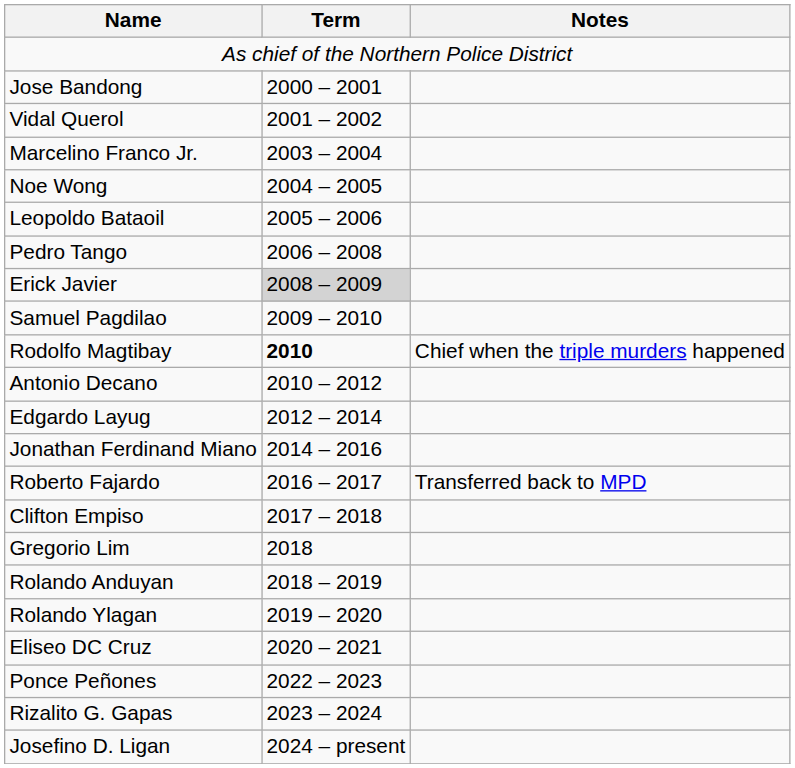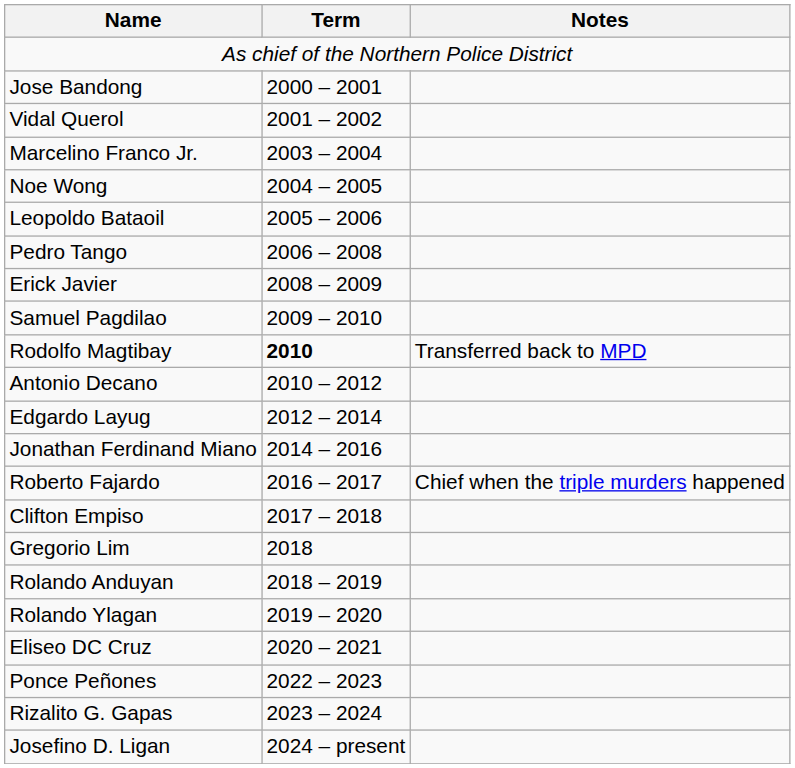 <table class="wikitable sortable">
 <tr>
 <th>Name</th>
 <th>Term</th>
 <th>Notes</th>
 </tr>
 <tr>
 <td colspan="3" align="center"><em>As chief of the Northern Police District</em></td>
 </tr>
 <tr>
 <td>Jose Bandong</td>
 <td>2000 – 2001</td>
 <td></td>
 </tr>
 <tr>
 <td>Vidal Querol</td>
 <td>2001 – 2002</td>
 <td></td>
 </tr>
 <tr>
 <td>Marcelino Franco Jr.</td>
 <td>2003 – 2004</td>
 <td></td>
 </tr>
 <tr>
 <td>Noe Wong</td>
 <td>2004 – 2005</td>
 <td></td>
 </tr>
 <tr>
 <td>Leopoldo Bataoil</td>
 <td>2005 – 2006</td>
 <td></td>
 </tr>
 <tr>
 <td>Pedro Tango</td>
 <td>2006 – 2008</td>
 <td></td>
 </tr>
 <tr>
 <td>Erick Javier</td>
-<td style="background: lightgrey;">2008 – 2009</td>
+<td>2008 – 2009</td>
 <td></td>
 </tr>
 <tr>
 <td>Samuel Pagdilao</td>
 <td>2009 – 2010</td>
 <td></td>
 </tr>
 <tr>
 <td>Rodolfo Magtibay</td>
 <td><strong>2010</strong></td>
-<td>Chief when the <a href='#'>triple murders</a> happened</td>
+<td>Transferred back to <a href='#'>MPD</a></td>
 </tr>
 <tr>
 <td>Antonio Decano</td>
 <td>2010 – 2012</td>
 <td></td>
 </tr>
 <tr>
 <td>Edgardo Layug</td>
 <td>2012 – 2014</td>
 <td></td>
 </tr>
 <tr>
 <td>Jonathan Ferdinand Miano</td>
 <td>2014 – 2016</td>
 <td></td>
 </tr>
 <tr>
 <td>Roberto Fajardo</td>
 <td>2016 – 2017</td>
-<td>Transferred back to <a href='#'>MPD</a></td>
+<td>Chief when the <a href='#'>triple murders</a> happened</td>
 </tr>
 <tr>
 <td>Clifton Empiso</td>
 <td>2017 – 2018</td>
 <td></td>
 </tr>
 <tr>
 <td>Gregorio Lim</td>
 <td>2018</td>
 <td></td>
 </tr>
 <tr>
 <td>Rolando Anduyan</td>
 <td>2018 – 2019</td>
 <td></td>
 </tr>
 <tr>
 <td>Rolando Ylagan</td>
 <td>2019 – 2020</td>
 <td></td>
 </tr>
 <tr>
 <td>Eliseo DC Cruz</td>
 <td>2020 – 2021</td>
 <td></td>
 </tr>
 <tr>
 <td>Ponce Peñones</td>
 <td>2022 – 2023</td>
 <td></td>
 </tr>
 <tr>
 <td>Rizalito G. Gapas</td>
 <td>2023 – 2024</td>
 <td></td>
 </tr>
 <tr>
 <td>Josefino D. Ligan</td>
 <td>2024 – present</td>
 <td></td>
 </tr>
 </table>
